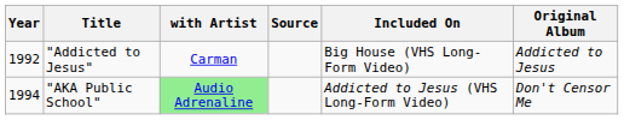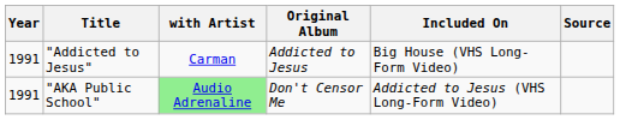 <table class="wikitable">
 <tr>
 <th>Year</th>
 <th>Title</th>
 <th>with Artist</th>
+<th>Original Album</th>
+<th>Included On</th>
 <th>Source</th>
-<th>Included On</th>
-<th>Original Album</th>
 </tr>
 <tr>
-<td align="center">1992</td>
+<td align="center">1991</td>
 <td align="left">"Addicted to Jesus"</td>
 <td align="center"><a href='#'>Carman</a></td>
+<td align="left"><em>Addicted to Jesus</em></td>
+<td align="left">Big House (VHS Long-Form Video)</td>
 <td align="center"></td>
-<td align="left">Big House (VHS Long-Form Video)</td>
-<td align="left"><em>Addicted to Jesus</em></td>
 </tr>
 <tr>
-<td align="center">1994</td>
+<td align="center">1991</td>
 <td align="left">"AKA Public School"</td>
 <td align="center" style="background: lightgreen;"><a href='#'>Audio Adrenaline</a></td>
+<td align="left"><em>Don't Censor Me</em></td>
+<td align="left"><em>Addicted to Jesus</em> (VHS Long-Form Video)</td>
 <td align="center"></td>
-<td align="left"><em>Addicted to Jesus</em> (VHS Long-Form Video)</td>
-<td align="left"><em>Don't Censor Me</em></td>
 </tr>
 </table>
